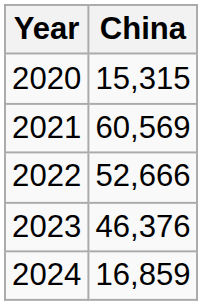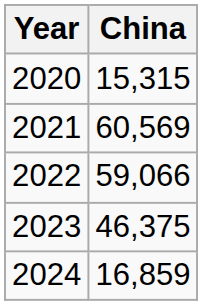 <table class="wikitable">
 <tr>
 <th>Year</th>
 <th>China</th>
 </tr>
 <tr>
 <td>2020</td>
 <td>15,315</td>
 </tr>
 <tr>
 <td>2021</td>
 <td>60,569</td>
 </tr>
 <tr>
 <td>2022</td>
-<td>52,666</td>
+<td>59,066</td>
 </tr>
 <tr>
 <td>2023</td>
-<td>46,376</td>
+<td>46,375</td>
 </tr>
 <tr>
 <td>2024</td>
 <td>16,859</td>
 </tr>
 </table>
